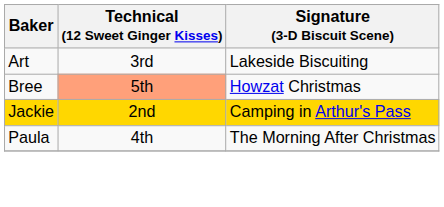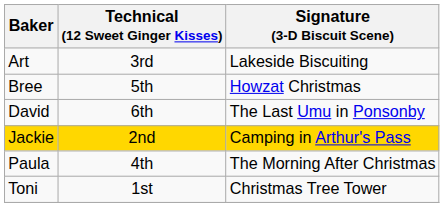 <table class="wikitable" style="text-align:center;">
 <tr>
 <th>Baker</th>
 <th>Technical<br><small>(12 Sweet Ginger <a href='#'>Kisses</a>)</small></th>
 <th>Signature<br><small>(3-D Biscuit Scene)</small></th>
 </tr>
 <tr>
 <td align="left">Art</td>
 <td>3rd</td>
 <td align="left">Lakeside Biscuiting</td>
 </tr>
 <tr>
 <td align="left">Bree</td>
-<td style="background: lightsalmon;">5th</td>
+<td>5th</td>
 <td align="left"><a href='#'>Howzat</a> Christmas</td>
+</tr>
+<tr>
+<td align="left">David</td>
+<td>6th</td>
+<td align="left">The Last <a href='#'>Umu</a> in <a href='#'>Ponsonby</a></td>
 </tr>
 <tr style="background:gold;">
 <td align="left">Jackie</td>
 <td>2nd</td>
 <td align="left">Camping in <a href='#'>Arthur's Pass</a></td>
 </tr>
 <tr>
 <td align="left">Paula</td>
 <td>4th</td>
 <td align="left">The Morning After Christmas</td>
 </tr>
 <tr>
+<td align="left">Toni</td>
+<td>1st</td>
+<td align="left">Christmas Tree Tower</td>
+</tr>
+<tr>
 </tr>
 </table>
